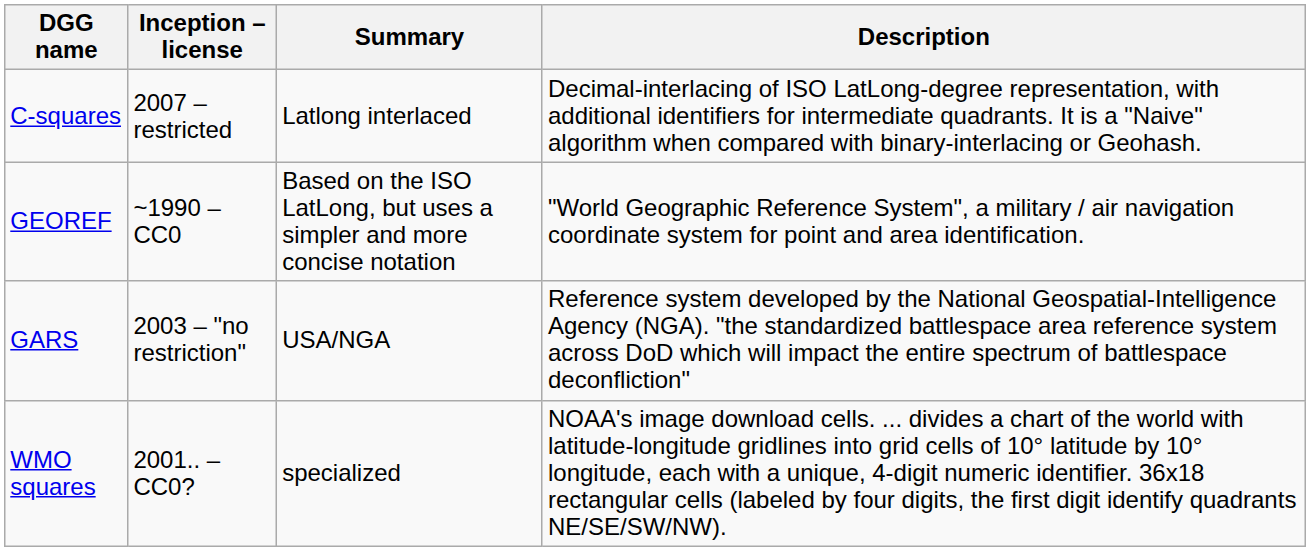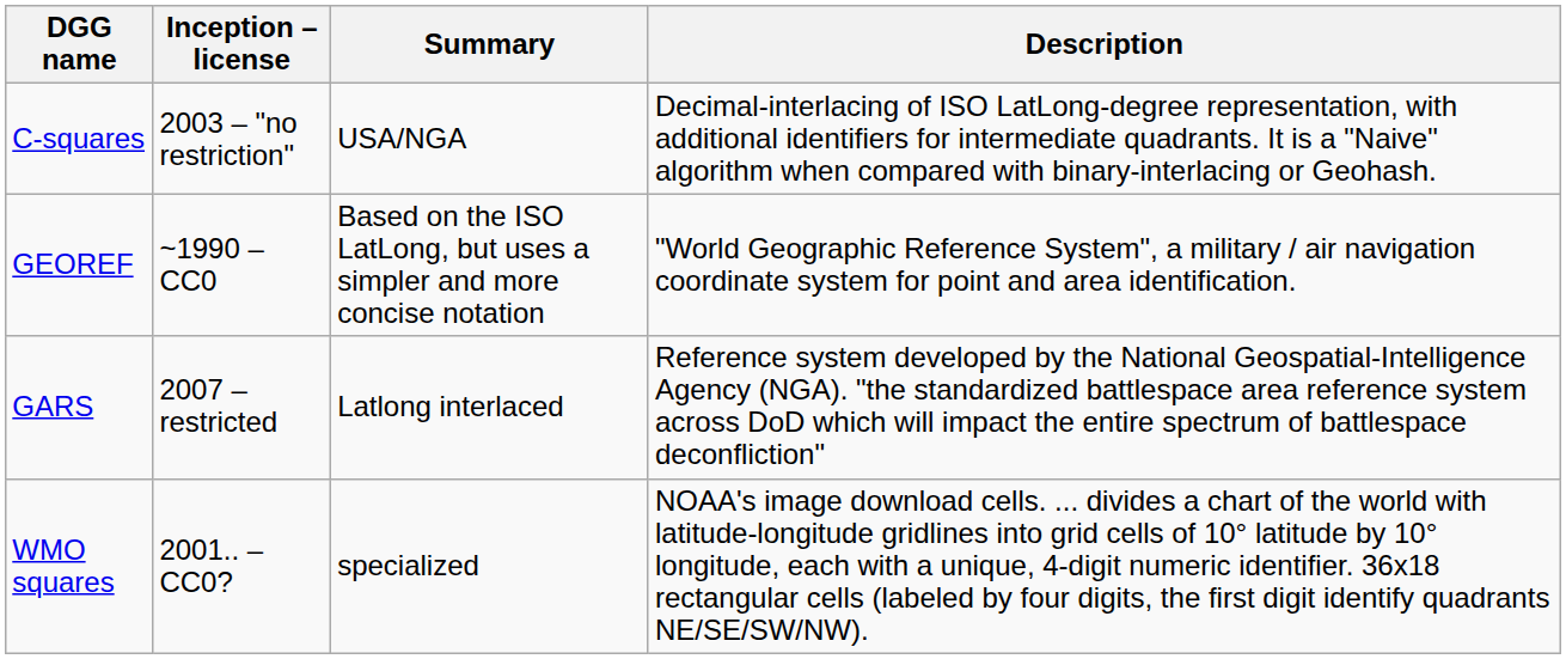 <table class="wikitable">
 <tr>
 <th>DGG name</th>
 <th>Inception – license</th>
 <th>Summary</th>
 <th>Description</th>
 </tr>
 <tr>
 <td><a href='#'>C-squares</a></td>
-<td>2007 – restricted</td>
-<td>Latlong interlaced</td>
+<td>2003 – "no restriction"</td>
+<td>USA/NGA</td>
 <td>Decimal-interlacing of ISO LatLong-degree representation, with additional identifiers for intermediate quadrants. It is a "Naive" algorithm when compared with binary-interlacing or Geohash.</td>
 </tr>
 <tr>
 <td><a href='#'>GEOREF</a></td>
 <td>~1990 – CC0</td>
 <td>Based on the ISO LatLong, but uses a simpler and more concise notation</td>
 <td>"World Geographic Reference System", a military / air navigation coordinate system for point and area identification.</td>
 </tr>
 <tr>
 <td><a href='#'>GARS</a></td>
-<td>2003 – "no restriction"</td>
-<td>USA/NGA</td>
+<td>2007 – restricted</td>
+<td>Latlong interlaced</td>
 <td>Reference system developed by the National Geospatial-Intelligence Agency (NGA). "the standardized battlespace area reference system across DoD which will impact the entire spectrum of battlespace deconfliction"</td>
 </tr>
 <tr>
 <td><a href='#'>WMO squares</a></td>
 <td>2001.. – CC0?</td>
 <td>specialized</td>
 <td>NOAA's image download cells. ... divides a chart of the world with latitude-longitude gridlines into grid cells of 10° latitude by 10° longitude, each with a unique, 4-digit numeric identifier.  36x18 rectangular cells (labeled by four digits, the first digit identify quadrants NE/SE/SW/NW).</td>
 </tr>
 </table>
